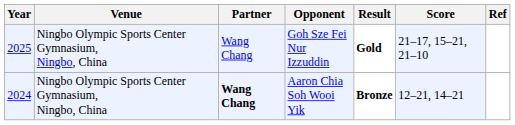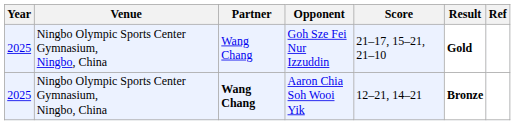 <table class="sortable wikitable" style="font-size: 90%;">
 <tr>
 <th>Year</th>
 <th>Venue</th>
 <th>Partner</th>
 <th>Opponent</th>
+<th>Score</th>
 <th>Result</th>
-<th>Score</th>
 <th>Ref</th>
 </tr>
 <tr style="background:#ECF2FF">
 <td align="center"><a href='#'>2025</a></td>
 <td align="left">Ningbo Olympic Sports Center Gymnasium,<br><a href='#'>Ningbo</a>, China</td>
 <td align="left"> <a href='#'>Wang Chang</a></td>
 <td align="left"> <a href='#'>Goh Sze Fei</a><br> <a href='#'>Nur Izzuddin</a></td>
+<td align="left">21–17, 15–21, 21–10</td>
 <td style="text-align:left; background:white"> <strong>Gold</strong></td>
-<td align="left">21–17, 15–21, 21–10</td>
 <td style="text-align:center; background:white"></td>
 </tr>
 <tr style="background:#ECF2FF">
-<td align="center"><a href='#'>2024</a></td>
+<td align="center"><a href='#'>2025</a></td>
 <td align="left">Ningbo Olympic Sports Center Gymnasium,<br>Ningbo, China</td>
 <td align="left"><strong> Wang Chang</strong></td>
 <td align="left"> <a href='#'>Aaron Chia</a><br> <a href='#'>Soh Wooi Yik</a></td>
+<td align="left">12–21, 14–21</td>
 <td style="text-align:left; background: white"> <strong>Bronze</strong></td>
-<td align="left">12–21, 14–21</td>
 <td style="text-align:center; background: white"></td>
 </tr>
 </table>
